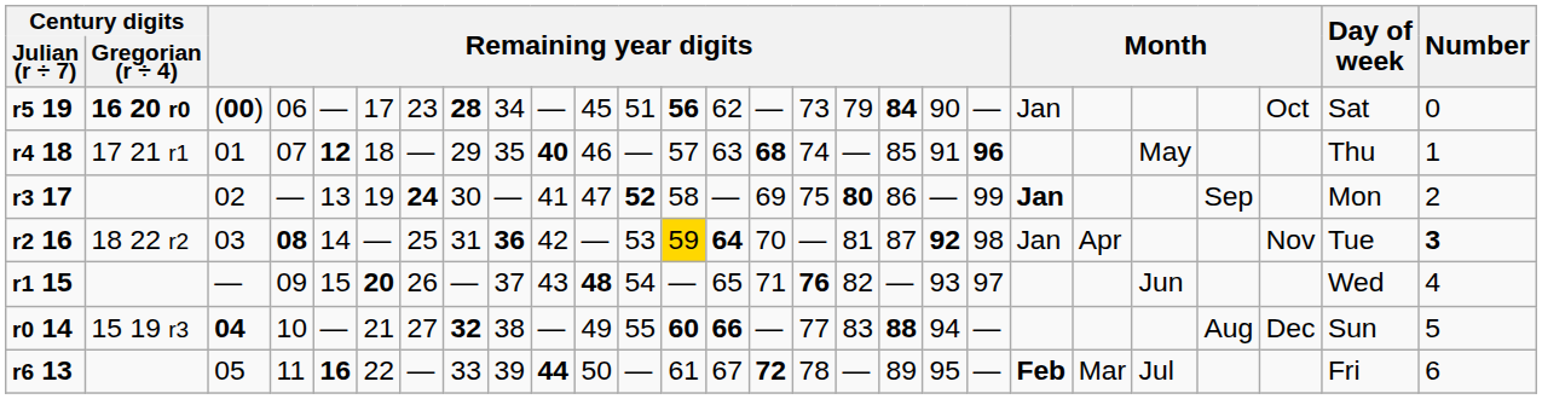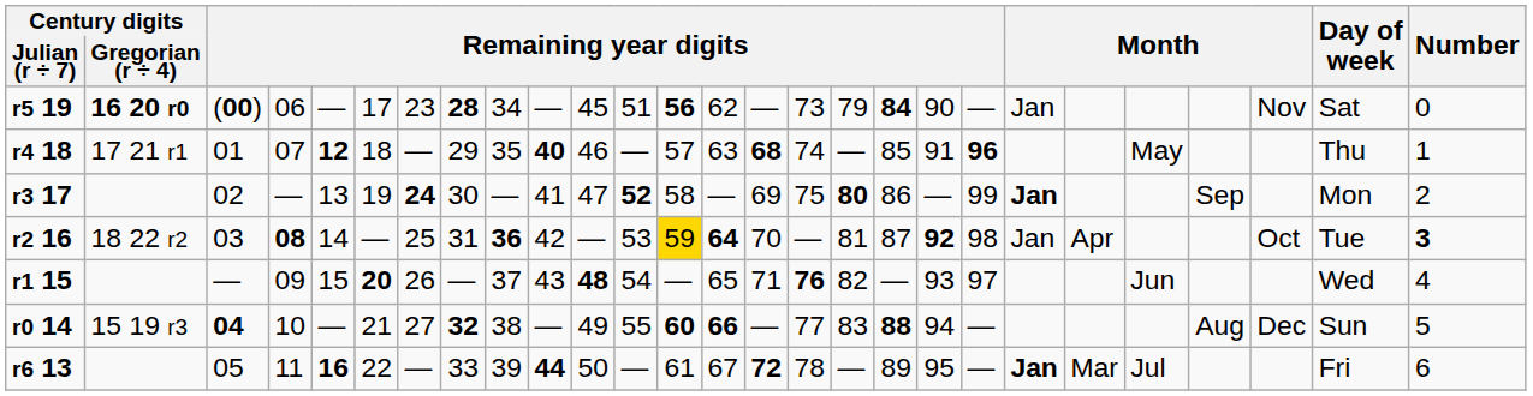 <table class=wikitable>
 <tr>
 <th colspan=2 style="line-height:10px; border-bottom:none"><small>Century digits</small></th>
 <th colspan=18 rowspan=2>Remaining year digits</th>
 <th colspan=5 rowspan=2>Month</th>
 <th colspan=1 rowspan=2>Day of<br>week</th>
 <th colspan=1 rowspan=2>Number</th>
 </tr>
 <tr>
 <th style="border-top:none; line-height:10px"><small>Julian<br>(r ÷ 7)</small></th>
 <th style="border-top:none; line-height:10px"><small>Gregorian<br>(r ÷ 4)</small></th>
 </tr>
 <tr>
 <td><small><strong>r5</strong></small> <strong>19</strong></td>
 <td><strong>16</strong> <strong>20</strong> <small><strong>r0</strong></small></td>
 <td>(<strong>00</strong>)</td>
 <td>06</td>
 <td>—</td>
 <td>17</td>
 <td>23</td>
 <td><strong>28</strong></td>
 <td>34</td>
 <td>—</td>
 <td>45</td>
 <td>51</td>
 <td><strong>56</strong></td>
 <td>62</td>
 <td>—</td>
 <td>73</td>
 <td>79</td>
 <td><strong>84</strong></td>
 <td>90</td>
 <td>—</td>
 <td>Jan</td>
 <td></td>
 <td></td>
 <td></td>
-<td>Oct</td>
+<td>Nov</td>
 <td>Sat</td>
 <td>0</td>
 </tr>
 <tr>
 <td><small><strong>r4</strong></small> <strong>18</strong></td>
 <td>17 21 <small>r1</small></td>
 <td>01</td>
 <td>07</td>
 <td><strong>12</strong></td>
 <td>18</td>
 <td>—</td>
 <td>29</td>
 <td>35</td>
 <td><strong>40</strong></td>
 <td>46</td>
 <td>—</td>
 <td>57</td>
 <td>63</td>
 <td><strong>68</strong></td>
 <td>74</td>
 <td>—</td>
 <td>85</td>
 <td>91</td>
 <td><strong>96</strong></td>
 <td></td>
 <td></td>
 <td>May</td>
 <td></td>
 <td></td>
 <td>Thu</td>
 <td>1</td>
 </tr>
 <tr>
 <td><small><strong>r3</strong></small> <strong>17</strong></td>
 <td></td>
 <td>02</td>
 <td>—</td>
 <td>13</td>
 <td>19</td>
 <td><strong>24</strong></td>
 <td>30</td>
 <td>—</td>
 <td>41</td>
 <td>47</td>
 <td><strong>52</strong></td>
 <td>58</td>
 <td>—</td>
 <td>69</td>
 <td>75</td>
 <td><strong>80</strong></td>
 <td>86</td>
 <td>—</td>
 <td>99</td>
 <td><strong>Jan</strong></td>
 <td></td>
 <td></td>
 <td>Sep</td>
 <td></td>
 <td>Mon</td>
 <td>2</td>
 </tr>
 <tr>
 <td><small><strong>r2</strong></small> <strong>16</strong></td>
 <td>18 22 <small>r2</small></td>
 <td>03</td>
 <td><strong>08</strong></td>
 <td>14</td>
 <td>—</td>
 <td>25</td>
 <td>31</td>
 <td><strong>36</strong></td>
 <td>42</td>
 <td>—</td>
 <td>53</td>
 <td style="background: gold;">59</td>
 <td><strong>64</strong></td>
 <td>70</td>
 <td>—</td>
 <td>81</td>
 <td>87</td>
 <td><strong>92</strong></td>
 <td>98</td>
 <td>Jan</td>
 <td>Apr</td>
 <td></td>
 <td></td>
-<td>Nov</td>
+<td>Oct</td>
 <td>Tue</td>
 <td><strong>3</strong></td>
 </tr>
 <tr>
 <td><small><strong>r1</strong></small> <strong>15</strong></td>
 <td></td>
 <td>—</td>
 <td>09</td>
 <td>15</td>
 <td><strong>20</strong></td>
 <td>26</td>
 <td>—</td>
 <td>37</td>
 <td>43</td>
 <td><strong>48</strong></td>
 <td>54</td>
 <td>—</td>
 <td>65</td>
 <td>71</td>
 <td><strong>76</strong></td>
 <td>82</td>
 <td>—</td>
 <td>93</td>
 <td>97</td>
 <td></td>
 <td></td>
 <td>Jun</td>
 <td></td>
 <td></td>
 <td>Wed</td>
 <td>4</td>
 </tr>
 <tr>
 <td><small><strong>r0</strong></small> <strong>14</strong></td>
 <td>15 19 <small>r3</small></td>
 <td><strong>04</strong></td>
 <td>10</td>
 <td>—</td>
 <td>21</td>
 <td>27</td>
 <td><strong>32</strong></td>
 <td>38</td>
 <td>—</td>
 <td>49</td>
 <td>55</td>
 <td><strong>60</strong></td>
 <td><strong>66</strong></td>
 <td>—</td>
 <td>77</td>
 <td>83</td>
 <td><strong>88</strong></td>
 <td>94</td>
 <td>—</td>
 <td></td>
 <td></td>
 <td></td>
 <td>Aug</td>
 <td>Dec</td>
 <td>Sun</td>
 <td>5</td>
 </tr>
 <tr>
 <td><small><strong>r6</strong></small> <strong>13</strong></td>
 <td></td>
 <td>05</td>
 <td>11</td>
 <td><strong>16</strong></td>
 <td>22</td>
 <td>—</td>
 <td>33</td>
 <td>39</td>
 <td><strong>44</strong></td>
 <td>50</td>
 <td>—</td>
 <td>61</td>
 <td>67</td>
 <td><strong>72</strong></td>
 <td>78</td>
 <td>—</td>
 <td>89</td>
 <td>95</td>
 <td>—</td>
-<td><strong>Feb</strong></td>
+<td><strong>Jan</strong></td>
 <td>Mar</td>
 <td>Jul</td>
 <td></td>
 <td></td>
 <td>Fri</td>
 <td>6</td>
 </tr>
 </table>
